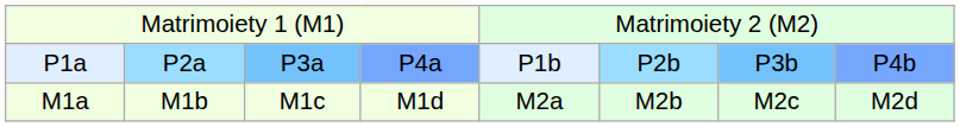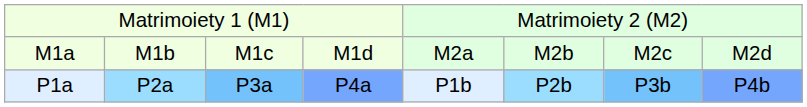 <table class="wikitable" border="1" style="text-align: center; width: 100%">
 <tr>
 <td colspan="4" style="background-color: #efffe0">Matrimoiety 1 (M1)</td>
 <td colspan="4" style="background-color: #e0ffe0">Matrimoiety 2 (M2)</td>
+</tr>
+<tr>
+<td style="background-color: #efffe0">M1a</td>
+<td style="background-color: #efffe0">M1b</td>
+<td style="background-color: #efffe0">M1c</td>
+<td style="background-color: #efffe0">M1d</td>
+<td style="background-color: #e0ffe0">M2a</td>
+<td style="background-color: #e0ffe0">M2b</td>
+<td style="background-color: #e0ffe0">M2c</td>
+<td style="background-color: #e0ffe0">M2d</td>
 </tr>
 <tr>
 <td style="background-color: #e0efff">P1a</td>
 <td style="background-color: #9BDDFF">P2a</td>
 <td style="background-color: #73C2FB">P3a</td>
 <td style="background-color: #75a6fe">P4a</td>
 <td style="background-color: #e0efff">P1b</td>
 <td style="background-color: #9BDDFF">P2b</td>
 <td style="background-color: #73C2FB">P3b</td>
 <td style="background-color: #75a6fe">P4b</td>
 </tr>
-<tr>
-<td style="background-color: #efffe0">M1a</td>
-<td style="background-color: #efffe0">M1b</td>
-<td style="background-color: #efffe0">M1c</td>
-<td style="background-color: #efffe0">M1d</td>
-<td style="background-color: #e0ffe0">M2a</td>
-<td style="background-color: #e0ffe0">M2b</td>
-<td style="background-color: #e0ffe0">M2c</td>
-<td style="background-color: #e0ffe0">M2d</td>
-</tr>
 </table>
